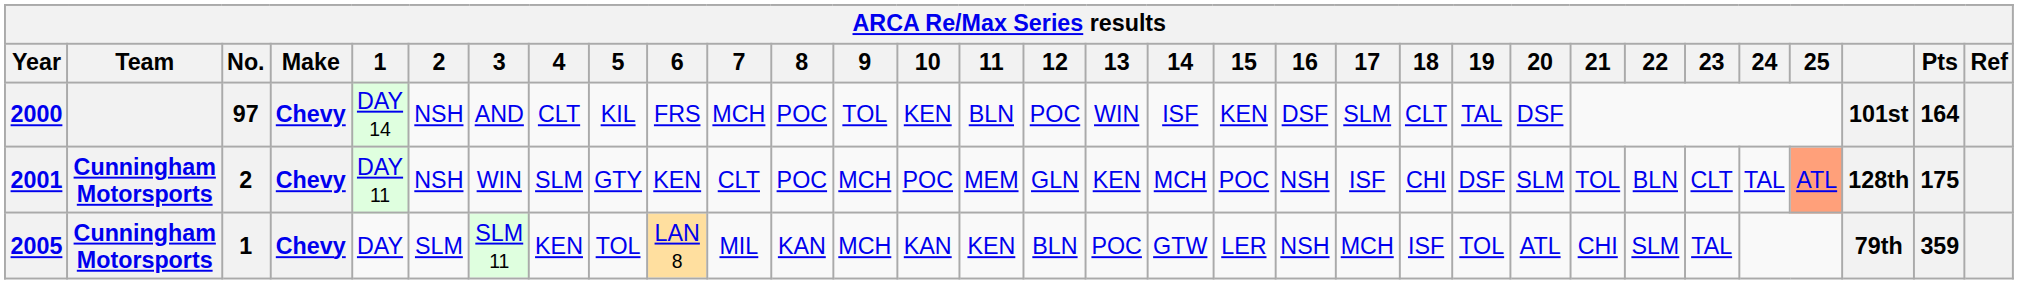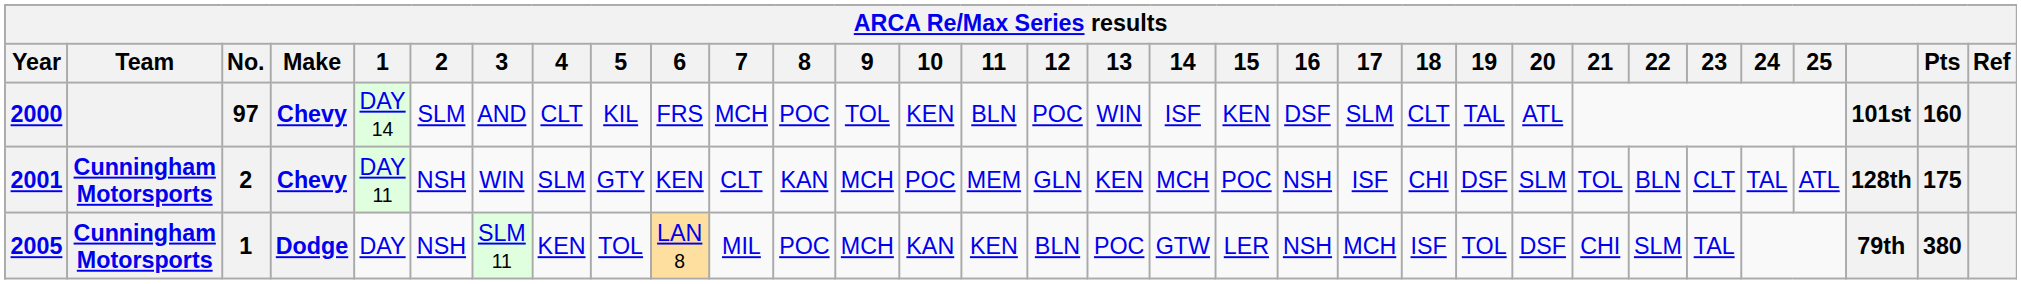 <table class="wikitable" style="text-align:center; font-size:75%">
 <tr>
 <th colspan=45><a href='#'>ARCA Re/Max Series</a> results</th>
 </tr>
 <tr>
 <th>Year</th>
 <th>Team</th>
 <th>No.</th>
 <th>Make</th>
 <th>1</th>
 <th>2</th>
 <th>3</th>
 <th>4</th>
 <th>5</th>
 <th>6</th>
 <th>7</th>
 <th>8</th>
 <th>9</th>
 <th>10</th>
 <th>11</th>
 <th>12</th>
 <th>13</th>
 <th>14</th>
 <th>15</th>
 <th>16</th>
 <th>17</th>
 <th>18</th>
 <th>19</th>
 <th>20</th>
 <th>21</th>
 <th>22</th>
 <th>23</th>
 <th>24</th>
 <th>25</th>
 <th></th>
 <th>Pts</th>
 <th>Ref</th>
 </tr>
 <tr>
 <th><a href='#'>2000</a></th>
 <th></th>
 <th>97</th>
 <th><a href='#'>Chevy</a></th>
 <td style="background:#DFFFDF;"><a href='#'>DAY</a><br><small>14</small></td>
-<td><a href='#'>NSH</a></td>
+<td><a href='#'>SLM</a></td>
 <td><a href='#'>AND</a></td>
 <td><a href='#'>CLT</a></td>
 <td><a href='#'>KIL</a></td>
 <td><a href='#'>FRS</a></td>
 <td><a href='#'>MCH</a></td>
 <td><a href='#'>POC</a></td>
 <td><a href='#'>TOL</a></td>
 <td><a href='#'>KEN</a></td>
 <td><a href='#'>BLN</a></td>
 <td><a href='#'>POC</a></td>
 <td><a href='#'>WIN</a></td>
 <td><a href='#'>ISF</a></td>
 <td><a href='#'>KEN</a></td>
 <td><a href='#'>DSF</a></td>
 <td><a href='#'>SLM</a></td>
 <td><a href='#'>CLT</a></td>
 <td><a href='#'>TAL</a></td>
-<td><a href='#'>DSF</a></td>
+<td><a href='#'>ATL</a></td>
 <td colspan=5></td>
 <th>101st</th>
-<th>164</th>
+<th>160</th>
 <th></th>
 </tr>
 <tr>
 <th><a href='#'>2001</a></th>
 <th><a href='#'>Cunningham Motorsports</a></th>
 <th>2</th>
 <th><a href='#'>Chevy</a></th>
 <td style="background:#DFFFDF;"><a href='#'>DAY</a><br><small>11</small></td>
 <td><a href='#'>NSH</a></td>
 <td><a href='#'>WIN</a></td>
 <td><a href='#'>SLM</a></td>
 <td><a href='#'>GTY</a></td>
 <td><a href='#'>KEN</a></td>
 <td><a href='#'>CLT</a></td>
-<td><a href='#'>POC</a></td>
+<td><a href='#'>KAN</a></td>
 <td><a href='#'>MCH</a></td>
 <td><a href='#'>POC</a></td>
 <td><a href='#'>MEM</a></td>
 <td><a href='#'>GLN</a></td>
 <td><a href='#'>KEN</a></td>
 <td><a href='#'>MCH</a></td>
 <td><a href='#'>POC</a></td>
 <td><a href='#'>NSH</a></td>
 <td><a href='#'>ISF</a></td>
 <td><a href='#'>CHI</a></td>
 <td><a href='#'>DSF</a></td>
 <td><a href='#'>SLM</a></td>
 <td><a href='#'>TOL</a></td>
 <td><a href='#'>BLN</a></td>
 <td><a href='#'>CLT</a></td>
 <td><a href='#'>TAL</a></td>
-<td style="background: lightsalmon;"><a href='#'>ATL</a></td>
+<td><a href='#'>ATL</a></td>
 <th>128th</th>
 <th>175</th>
 <th></th>
 </tr>
 <tr>
 <th><a href='#'>2005</a></th>
 <th><a href='#'>Cunningham Motorsports</a></th>
 <th>1</th>
-<th><a href='#'>Chevy</a></th>
+<th><a href='#'>Dodge</a></th>
 <td><a href='#'>DAY</a></td>
-<td><a href='#'>SLM</a></td>
+<td><a href='#'>NSH</a></td>
 <td style="background:#DFFFDF;"><a href='#'>SLM</a><br><small>11</small></td>
 <td><a href='#'>KEN</a></td>
 <td><a href='#'>TOL</a></td>
 <td style="background:#FFDF9F;"><a href='#'>LAN</a><br><small>8</small></td>
 <td><a href='#'>MIL</a></td>
-<td><a href='#'>KAN</a></td>
+<td><a href='#'>POC</a></td>
 <td><a href='#'>MCH</a></td>
 <td><a href='#'>KAN</a></td>
 <td><a href='#'>KEN</a></td>
 <td><a href='#'>BLN</a></td>
 <td><a href='#'>POC</a></td>
 <td><a href='#'>GTW</a></td>
 <td><a href='#'>LER</a></td>
 <td><a href='#'>NSH</a></td>
 <td><a href='#'>MCH</a></td>
 <td><a href='#'>ISF</a></td>
 <td><a href='#'>TOL</a></td>
-<td><a href='#'>ATL</a></td>
+<td><a href='#'>DSF</a></td>
 <td><a href='#'>CHI</a></td>
 <td><a href='#'>SLM</a></td>
 <td><a href='#'>TAL</a></td>
 <td colspan=2></td>
 <th>79th</th>
-<th>359</th>
+<th>380</th>
 <th></th>
 </tr>
 </table>
